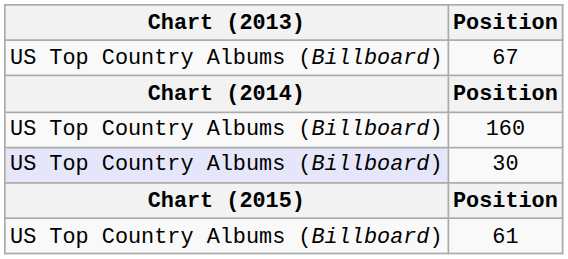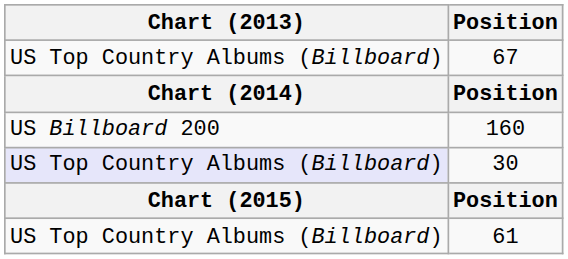 <table class="wikitable">
 <tr>
 <th>Chart (2013)</th>
 <th>Position</th>
 </tr>
 <tr>
 <td>US Top Country Albums (<em>Billboard</em>)</td>
 <td style="text-align:center;">67</td>
 </tr>
 <tr>
 <th>Chart (2014)</th>
 <th>Position</th>
 </tr>
 <tr>
-<td>US Top Country Albums (<em>Billboard</em>)</td>
+<td>US <em>Billboard</em> 200</td>
 <td style="text-align:center;">160</td>
 </tr>
 <tr>
 <td style="background: lavender;">US Top Country Albums (<em>Billboard</em>)</td>
 <td style="text-align:center;">30</td>
 </tr>
 <tr>
 <th>Chart (2015)</th>
 <th>Position</th>
 </tr>
 <tr>
 <td>US Top Country Albums (<em>Billboard</em>)</td>
 <td style="text-align:center;">61</td>
 </tr>
 </table>
